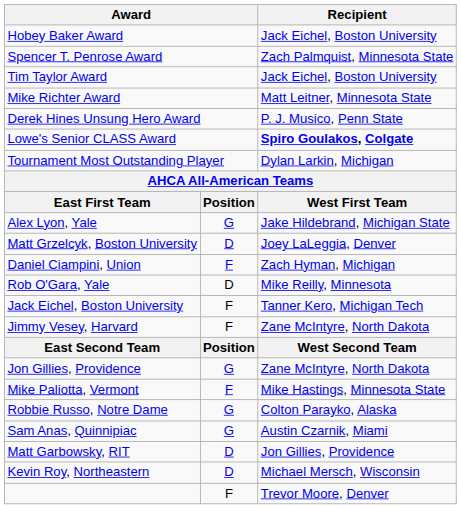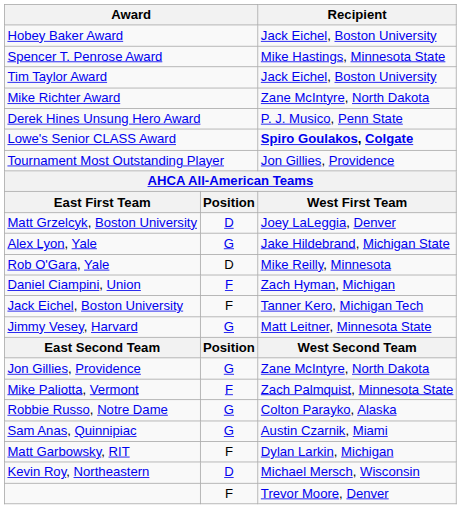 <table class="wikitable">
 <tr>
 <th colspan=2>Award</th>
 <th>Recipient</th>
 </tr>
 <tr>
 <td colspan=2><a href='#'>Hobey Baker Award</a></td>
 <td><a href='#'>Jack Eichel</a>, <a href='#'>Boston University</a></td>
 </tr>
 <tr>
 <td colspan=2><a href='#'>Spencer T. Penrose Award</a></td>
-<td><a href='#'>Zach Palmquist</a>, <a href='#'>Minnesota State</a></td>
+<td><a href='#'>Mike Hastings</a>, <a href='#'>Minnesota State</a></td>
 </tr>
 <tr>
 <td colspan=2><a href='#'>Tim Taylor Award</a></td>
 <td><a href='#'>Jack Eichel</a>, <a href='#'>Boston University</a></td>
 </tr>
 <tr>
 <td colspan=2><a href='#'>Mike Richter Award</a></td>
-<td><a href='#'>Matt Leitner</a>, <a href='#'>Minnesota State</a></td>
+<td><a href='#'>Zane McIntyre</a>, <a href='#'>North Dakota</a></td>
 </tr>
 <tr>
 <td colspan=2><a href='#'>Derek Hines Unsung Hero Award</a></td>
 <td><a href='#'>P. J. Musico</a>, <a href='#'>Penn State</a></td>
 </tr>
 <tr>
 <td colspan=2><a href='#'>Lowe's Senior CLASS Award</a></td>
 <td><strong><a href='#'>Spiro Goulakos</a>, <a href='#'>Colgate</a></strong></td>
 </tr>
 <tr>
 <td colspan=2><a href='#'>Tournament Most Outstanding Player</a></td>
-<td><a href='#'>Dylan Larkin</a>, <a href='#'>Michigan</a></td>
+<td><a href='#'>Jon Gillies</a>, <a href='#'>Providence</a></td>
 </tr>
 <tr>
 <th colspan=3><a href='#'>AHCA All-American Teams</a></th>
 </tr>
 <tr>
 <th>East First Team</th>
 <th>Position</th>
 <th>West First Team</th>
 </tr>
 <tr>
+<td><a href='#'>Matt Grzelcyk</a>, <a href='#'>Boston University</a></td>
+<td align=center><a href='#'>D</a></td>
+<td><a href='#'>Joey LaLeggia</a>, <a href='#'>Denver</a></td>
+</tr>
+<tr>
 <td><a href='#'>Alex Lyon</a>, <a href='#'>Yale</a></td>
 <td align=center><a href='#'>G</a></td>
 <td><a href='#'>Jake Hildebrand</a>, <a href='#'>Michigan State</a></td>
 </tr>
 <tr>
-<td><a href='#'>Matt Grzelcyk</a>, <a href='#'>Boston University</a></td>
-<td align=center><a href='#'>D</a></td>
-<td><a href='#'>Joey LaLeggia</a>, <a href='#'>Denver</a></td>
+<td><a href='#'>Rob O'Gara</a>, <a href='#'>Yale</a></td>
+<td align=center>D</td>
+<td><a href='#'>Mike Reilly</a>, <a href='#'>Minnesota</a></td>
 </tr>
 <tr>
 <td><a href='#'>Daniel Ciampini</a>, <a href='#'>Union</a></td>
 <td align=center><a href='#'>F</a></td>
 <td><a href='#'>Zach Hyman</a>, <a href='#'>Michigan</a></td>
-</tr>
-<tr>
-<td><a href='#'>Rob O'Gara</a>, <a href='#'>Yale</a></td>
-<td align=center>D</td>
-<td><a href='#'>Mike Reilly</a>, <a href='#'>Minnesota</a></td>
 </tr>
 <tr>
 <td><a href='#'>Jack Eichel</a>, <a href='#'>Boston University</a></td>
 <td align=center>F</td>
 <td><a href='#'>Tanner Kero</a>, <a href='#'>Michigan Tech</a></td>
 </tr>
 <tr>
 <td><a href='#'>Jimmy Vesey</a>, <a href='#'>Harvard</a></td>
-<td align=center>F</td>
-<td><a href='#'>Zane McIntyre</a>, <a href='#'>North Dakota</a></td>
+<td align=center><a href='#'>G</a></td>
+<td><a href='#'>Matt Leitner</a>, <a href='#'>Minnesota State</a></td>
 </tr>
 <tr>
 <th>East Second Team</th>
 <th>Position</th>
 <th>West Second Team</th>
 </tr>
 <tr>
 <td><a href='#'>Jon Gillies</a>, <a href='#'>Providence</a></td>
 <td align=center><a href='#'>G</a></td>
 <td><a href='#'>Zane McIntyre</a>, <a href='#'>North Dakota</a></td>
 </tr>
 <tr>
 <td><a href='#'>Mike Paliotta</a>, <a href='#'>Vermont</a></td>
 <td align=center><a href='#'>F</a></td>
-<td><a href='#'>Mike Hastings</a>, <a href='#'>Minnesota State</a></td>
+<td><a href='#'>Zach Palmquist</a>, <a href='#'>Minnesota State</a></td>
 </tr>
 <tr>
 <td><a href='#'>Robbie Russo</a>, <a href='#'>Notre Dame</a></td>
 <td align=center><a href='#'>G</a></td>
 <td><a href='#'>Colton Parayko</a>, <a href='#'>Alaska</a></td>
 </tr>
 <tr>
 <td><a href='#'>Sam Anas</a>, <a href='#'>Quinnipiac</a></td>
 <td align=center><a href='#'>G</a></td>
 <td><a href='#'>Austin Czarnik</a>, <a href='#'>Miami</a></td>
 </tr>
 <tr>
 <td><a href='#'>Matt Garbowsky</a>, <a href='#'>RIT</a></td>
-<td align=center><a href='#'>D</a></td>
-<td><a href='#'>Jon Gillies</a>, <a href='#'>Providence</a></td>
+<td align=center>F</td>
+<td><a href='#'>Dylan Larkin</a>, <a href='#'>Michigan</a></td>
 </tr>
 <tr>
 <td><a href='#'>Kevin Roy</a>, <a href='#'>Northeastern</a></td>
 <td align=center><a href='#'>D</a></td>
 <td><a href='#'>Michael Mersch</a>, <a href='#'>Wisconsin</a></td>
 </tr>
 <tr>
 <td></td>
 <td align=center>F</td>
 <td><a href='#'>Trevor Moore</a>, <a href='#'>Denver</a></td>
 </tr>
 </table>
